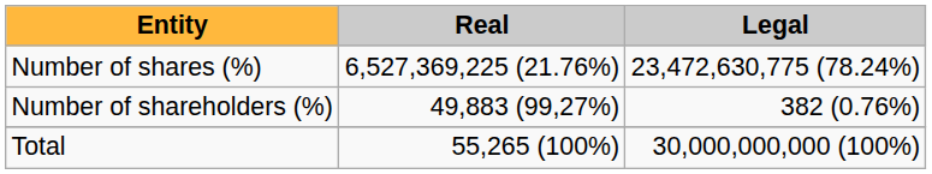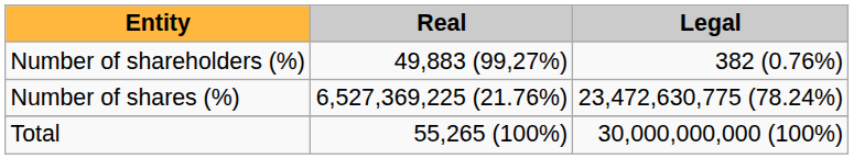 <table class="wikitable">
 <tr>
 <th style="background:#ffb83d">Entity</th>
 <th style="background:#cbcbcb">Real</th>
 <th style="background:#cbcbcb">Legal</th>
 </tr>
 <tr>
+<td>Number of shareholders (%)</td>
+<td style="text-align:right;">49,883 (99,27%)</td>
+<td style="text-align:right;">382 (0.76%)</td>
+</tr>
+<tr>
 <td>Number of shares (%)</td>
 <td style="text-align:right;">6,527,369,225 (21.76%)</td>
 <td style="text-align:right;">23,472,630,775 (78.24%)</td>
-</tr>
-<tr>
-<td>Number of shareholders (%)</td>
-<td style="text-align:right;">49,883 (99,27%)</td>
-<td style="text-align:right;">382 (0.76%)</td>
 </tr>
 <tr>
 </tr>
 <tr>
 <td>Total</td>
 <td style="text-align:right;">55,265 (100%)</td>
 <td style="text-align:right;">30,000,000,000 (100%)</td>
 </tr>
 </table>
